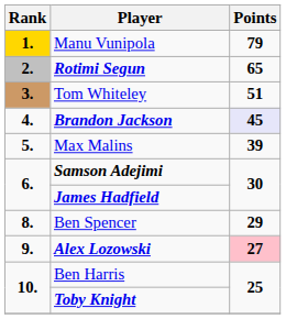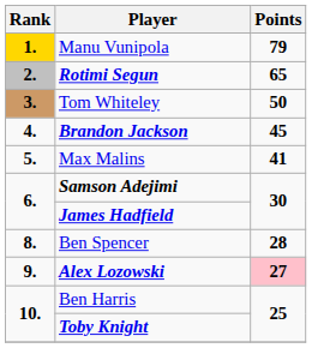 <table class="wikitable sticky-header">
 <tr>
 <th width=35>Rank</th>
 <th width=170>Player</th>
 <th width=40>Points</th>
 </tr>
 <tr>
 <td align=center bgcolor=Gold><strong>1.</strong></td>
 <td> <a href='#'>Manu Vunipola</a></td>
 <td align=center><strong>79</strong></td>
 </tr>
 <tr>
 <td align=center bgcolor=Silver><strong>2.</strong></td>
 <td> <strong><em><a href='#'>Rotimi Segun</a></em></strong></td>
 <td align=center><strong>65</strong></td>
 </tr>
 <tr>
 <td align=center bgcolor=#cc9966><strong>3.</strong></td>
 <td> <a href='#'>Tom Whiteley</a></td>
-<td align=center><strong>51</strong></td>
+<td align=center><strong>50</strong></td>
 </tr>
 <tr>
 <td align=center><strong>4.</strong></td>
 <td> <strong><em><a href='#'>Brandon Jackson</a></em></strong></td>
-<td align=center style="background: lavender;"><strong>45</strong></td>
+<td align=center><strong>45</strong></td>
 </tr>
 <tr>
 <td align=center><strong>5.</strong></td>
 <td> <a href='#'>Max Malins</a></td>
-<td align=center><strong>39</strong></td>
+<td align=center><strong>41</strong></td>
 </tr>
 <tr>
 <td rowspan=2 align=center><strong>6.</strong></td>
 <td> <strong><em>Samson Adejimi</em></strong></td>
 <td rowspan=2 align=center><strong>30</strong></td>
 </tr>
 <tr>
 <td> <strong><em><a href='#'>James Hadfield</a></em></strong></td>
 </tr>
 <tr>
 <td align=center><strong>8.</strong></td>
 <td> <a href='#'>Ben Spencer</a></td>
-<td align=center><strong>29</strong></td>
+<td align=center><strong>28</strong></td>
 </tr>
 <tr>
 <td align=center><strong>9.</strong></td>
 <td> <strong><em><a href='#'>Alex Lozowski</a></em></strong></td>
 <td align=center style="background: pink;"><strong>27</strong></td>
 </tr>
 <tr>
 <td rowspan=2 align=center><strong>10.</strong></td>
 <td> <a href='#'>Ben Harris</a></td>
 <td rowspan=2 align=center><strong>25</strong></td>
 </tr>
 <tr>
 <td> <strong><em><a href='#'>Toby Knight</a></em></strong></td>
 </tr>
 <tr>
 </tr>
 </table>
